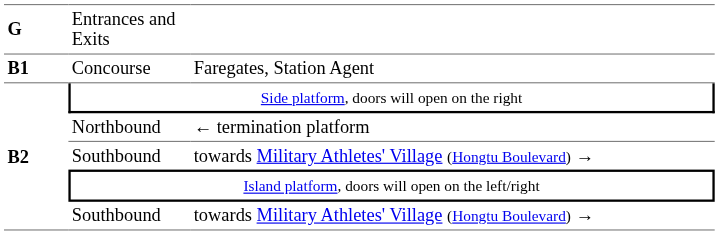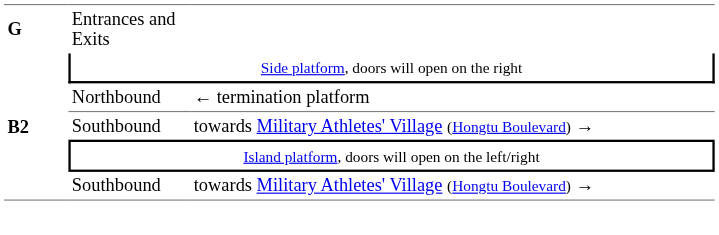 <table table border=0 cellspacing=0 cellpadding=3>
 <tr>
 <td style="border-top:solid 1px gray;border-bottom:solid 0px gray;" width=50><strong>G</strong></td>
 <td style="border-top:solid 1px gray;border-bottom:solid 0px gray;" width=100>Entrances and Exits</td>
 <td style="border-top:solid 1px gray;border-bottom:solid 0px gray;" width=450></td>
-</tr>
-<tr>
-<td style="border-top:solid 1px gray;border-bottom:solid 1px gray;" width=50><strong>B1</strong></td>
-<td style="border-top:solid 1px gray;border-bottom:solid 1px gray;" width=100>Concourse</td>
-<td style="border-top:solid 1px gray;border-bottom:solid 1px gray;" width=450>Faregates, Station Agent</td>
 </tr>
 <tr>
 <td style="border-bottom:solid 1px gray;" rowspan=5><strong>B2</strong></td>
 <td style="border-right:solid 2px black;border-left:solid 2px black;border-top:solid 0px black;border-bottom:solid 2px black;text-align:center;" colspan=2><small><a href='#'>Side platform</a>, doors will open on the right</small></td>
 </tr>
 <tr>
 <td>Northbound</td>
 <td>←  termination platform</td>
 </tr>
 <tr>
 <td style="border-top:solid 1px gray;">Southbound</td>
 <td style="border-top:solid 1px gray;"> towards <a href='#'>Military Athletes' Village</a> <small>(<a href='#'>Hongtu Boulevard</a>)</small> →</td>
 </tr>
 <tr>
 <td style="border-right:solid 2px black;border-left:solid 2px black;border-top:solid 2px black;border-bottom:solid 2px black;text-align:center;" colspan=2><small><a href='#'>Island platform</a>, doors will open on the left/right</small></td>
 </tr>
 <tr>
 <td style="border-bottom:solid 1px gray;">Southbound</td>
 <td style="border-bottom:solid 1px gray;"> towards <a href='#'>Military Athletes' Village</a> <small>(<a href='#'>Hongtu Boulevard</a>)</small> →</td>
 </tr>
 </table>
